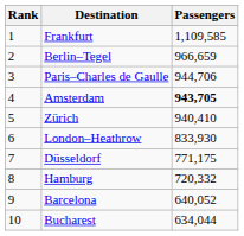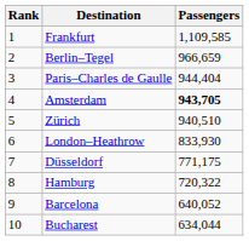 <table class="wikitable" width= align=>
 <tr style="background:lightgrey;">
 <th>Rank</th>
 <th>Destination</th>
 <th>Passengers</th>
 </tr>
 <tr>
 <td>1</td>
 <td><a href='#'>Frankfurt</a></td>
 <td>1,109,585</td>
 </tr>
 <tr>
 <td>2</td>
 <td><a href='#'>Berlin–Tegel</a></td>
 <td>966,659</td>
 </tr>
 <tr>
 <td>3</td>
 <td><a href='#'>Paris–Charles de Gaulle</a></td>
-<td>944,706</td>
+<td>944,404</td>
 </tr>
 <tr>
 <td>4</td>
 <td><a href='#'>Amsterdam</a></td>
 <td><strong>943,705</strong></td>
 </tr>
 <tr>
 <td>5</td>
 <td><a href='#'>Zürich</a></td>
-<td>940,410</td>
+<td>940,510</td>
 </tr>
 <tr>
 <td>6</td>
 <td><a href='#'>London–Heathrow</a></td>
 <td>833,930</td>
 </tr>
 <tr>
 <td>7</td>
 <td><a href='#'>Düsseldorf</a></td>
 <td>771,175</td>
 </tr>
 <tr>
 <td>8</td>
 <td><a href='#'>Hamburg</a></td>
-<td>720,332</td>
+<td>720,322</td>
 </tr>
 <tr>
 <td>9</td>
 <td><a href='#'>Barcelona</a></td>
 <td>640,052</td>
 </tr>
 <tr>
 <td>10</td>
 <td><a href='#'>Bucharest</a></td>
 <td>634,044</td>
 </tr>
 </table>
